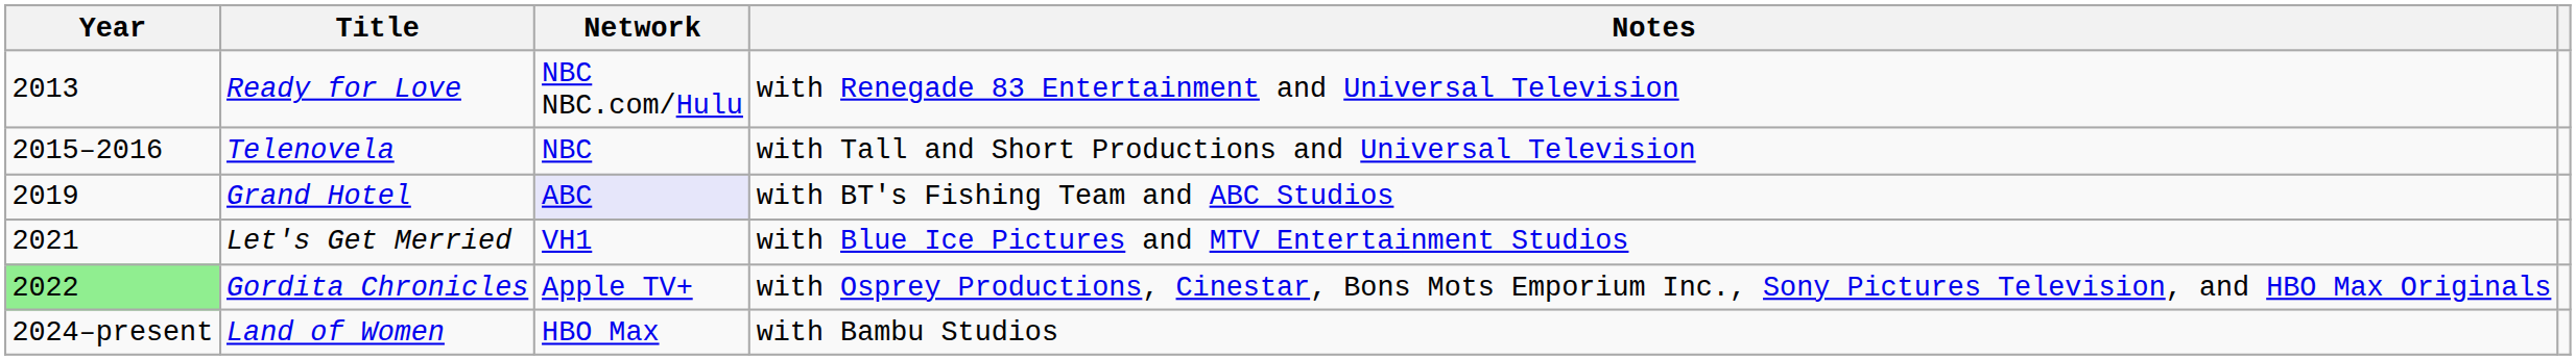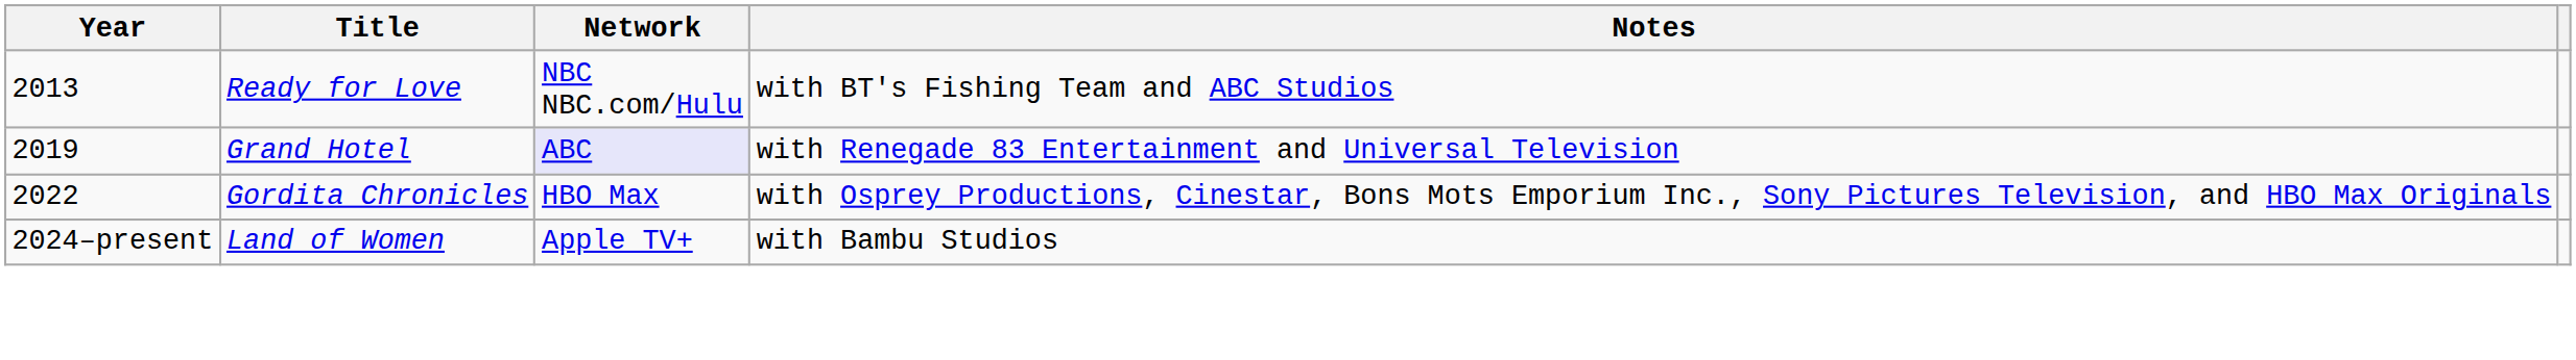 <table class="wikitable sortable">
 <tr>
 <th>Year</th>
 <th>Title</th>
 <th>Network</th>
 <th class="unsortable">Notes</th>
 <th class="unsortable"></th>
 </tr>
 <tr>
 <td>2013</td>
 <td><em><a href='#'>Ready for Love</a></em></td>
 <td><a href='#'>NBC</a><br>NBC.com/<a href='#'>Hulu</a></td>
-<td>with <a href='#'>Renegade 83 Entertainment</a> and <a href='#'>Universal Television</a></td>
-<td></td>
-</tr>
-<tr>
-<td>2015–2016</td>
-<td><em><a href='#'>Telenovela</a></em></td>
-<td><a href='#'>NBC</a></td>
-<td>with Tall and Short Productions and <a href='#'>Universal Television</a></td>
+<td>with BT's Fishing Team and <a href='#'>ABC Studios</a></td>
 <td></td>
 </tr>
 <tr>
 <td>2019</td>
 <td><em><a href='#'>Grand Hotel</a></em></td>
 <td style="background: lavender;"><a href='#'>ABC</a></td>
-<td>with BT's Fishing Team and <a href='#'>ABC Studios</a></td>
+<td>with <a href='#'>Renegade 83 Entertainment</a> and <a href='#'>Universal Television</a></td>
 <td></td>
 </tr>
 <tr>
-<td>2021</td>
-<td><em>Let's Get Merried</em></td>
-<td><a href='#'>VH1</a></td>
-<td>with <a href='#'>Blue Ice Pictures</a> and <a href='#'>MTV Entertainment Studios</a></td>
-<td></td>
-</tr>
-<tr>
-<td style="background: lightgreen;">2022</td>
+<td>2022</td>
 <td><em><a href='#'>Gordita Chronicles</a></em></td>
-<td><a href='#'>Apple TV+</a></td>
+<td><a href='#'>HBO Max</a></td>
 <td>with <a href='#'>Osprey Productions</a>, <a href='#'>Cinestar</a>, Bons Mots Emporium Inc., <a href='#'>Sony Pictures Television</a>, and <a href='#'>HBO Max Originals</a></td>
 <td></td>
 </tr>
 <tr>
 <td>2024–present</td>
 <td><em><a href='#'>Land of Women</a></em></td>
-<td><a href='#'>HBO Max</a></td>
+<td><a href='#'>Apple TV+</a></td>
 <td>with Bambu Studios</td>
 <td></td>
 </tr>
 </table>
